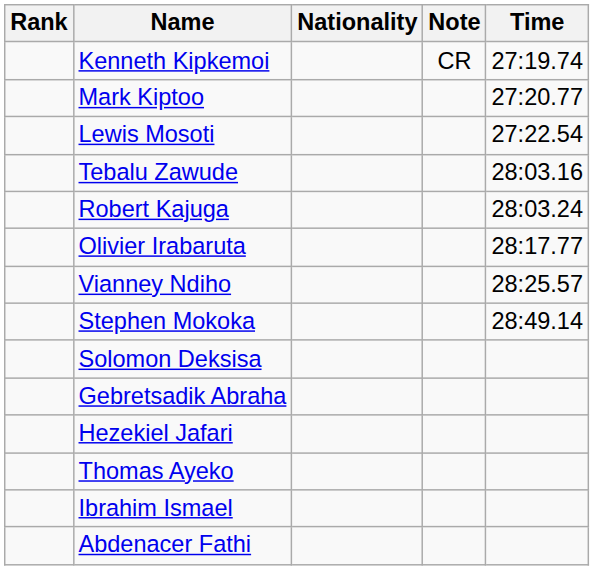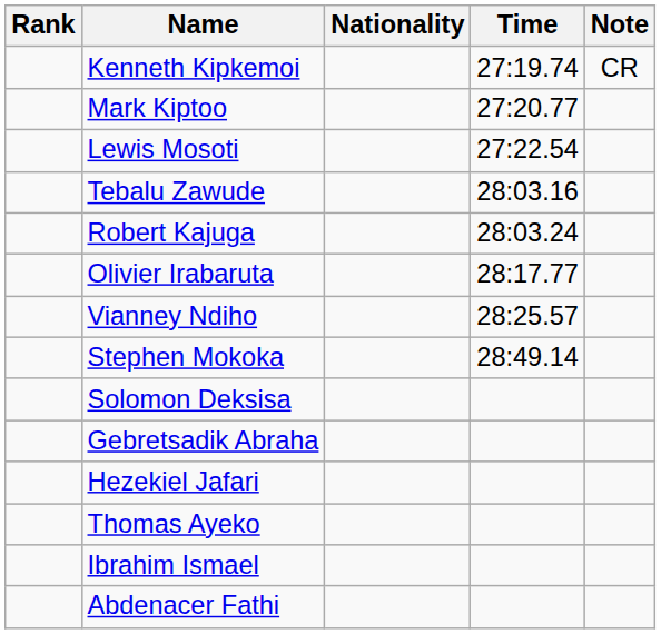 <table class="wikitable sortable" style="text-align:center">
 <tr>
 <th>Rank</th>
 <th>Name</th>
 <th>Nationality</th>
+<th>Time</th>
 <th>Note</th>
-<th>Time</th>
 </tr>
 <tr>
 <td></td>
 <td align="left"><a href='#'>Kenneth Kipkemoi</a></td>
 <td align=left></td>
+<td>27:19.74</td>
 <td>CR</td>
-<td>27:19.74</td>
 </tr>
 <tr>
 <td></td>
 <td align="left"><a href='#'>Mark Kiptoo</a></td>
 <td align=left></td>
+<td>27:20.77</td>
 <td></td>
-<td>27:20.77</td>
 </tr>
 <tr>
 <td></td>
 <td align="left"><a href='#'>Lewis Mosoti</a></td>
 <td align=left></td>
+<td>27:22.54</td>
 <td></td>
-<td>27:22.54</td>
 </tr>
 <tr>
 <td></td>
 <td align="left"><a href='#'>Tebalu Zawude</a></td>
 <td align=left></td>
+<td>28:03.16</td>
 <td></td>
-<td>28:03.16</td>
 </tr>
 <tr>
 <td></td>
 <td align="left"><a href='#'>Robert Kajuga</a></td>
 <td align=left></td>
+<td>28:03.24</td>
 <td></td>
-<td>28:03.24</td>
 </tr>
 <tr>
 <td></td>
 <td align="left"><a href='#'>Olivier Irabaruta</a></td>
 <td align=left></td>
+<td>28:17.77</td>
 <td></td>
-<td>28:17.77</td>
 </tr>
 <tr>
 <td></td>
 <td align="left"><a href='#'>Vianney Ndiho</a></td>
 <td align=left></td>
+<td>28:25.57</td>
 <td></td>
-<td>28:25.57</td>
 </tr>
 <tr>
 <td></td>
 <td align="left"><a href='#'>Stephen Mokoka</a></td>
 <td align=left></td>
+<td>28:49.14</td>
 <td></td>
-<td>28:49.14</td>
 </tr>
 <tr>
 <td></td>
 <td align="left"><a href='#'>Solomon Deksisa</a></td>
 <td align=left></td>
 <td></td>
 <td></td>
 </tr>
 <tr>
 <td></td>
 <td align="left"><a href='#'>Gebretsadik Abraha</a></td>
 <td align=left></td>
 <td></td>
 <td></td>
 </tr>
 <tr>
 <td></td>
 <td align="left"><a href='#'>Hezekiel Jafari</a></td>
 <td align=left></td>
 <td></td>
 <td></td>
 </tr>
 <tr>
 <td></td>
 <td align="left"><a href='#'>Thomas Ayeko</a></td>
 <td align=left></td>
 <td></td>
 <td></td>
 </tr>
 <tr>
 <td></td>
 <td align="left"><a href='#'>Ibrahim Ismael</a></td>
 <td align=left></td>
 <td></td>
 <td></td>
 </tr>
 <tr>
 <td></td>
 <td align="left"><a href='#'>Abdenacer Fathi</a></td>
 <td align=left></td>
 <td></td>
 <td></td>
 </tr>
 </table>
